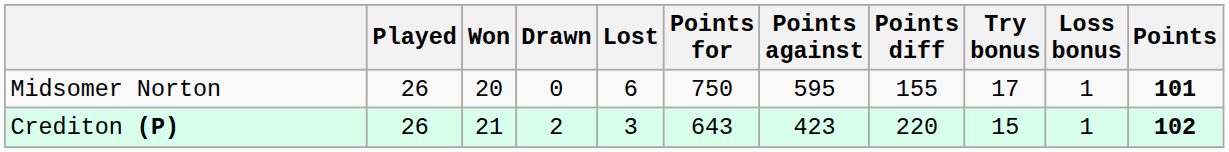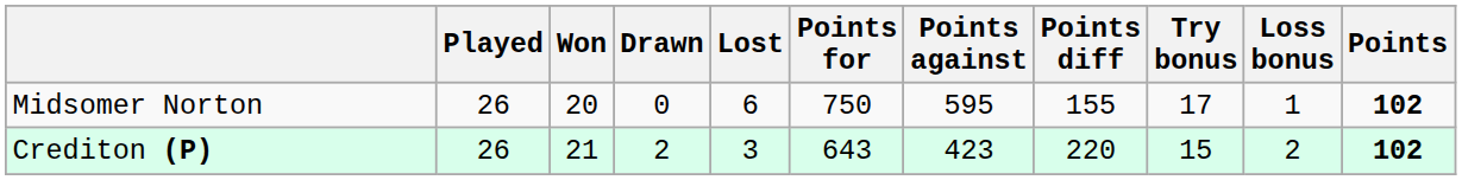 <table class="wikitable" style="text-align:center">
 <tr>
 <th bgcolor="#efefef" width="195"></th>
 <th bgcolor="#efefef" width="20">Played</th>
 <th bgcolor="#efefef" width="20">Won</th>
 <th bgcolor="#efefef" width="20">Drawn</th>
 <th bgcolor="#efefef" width="20">Lost</th>
 <th bgcolor="#efefef" width="20">Points for</th>
 <th bgcolor="#efefef" width="20">Points against</th>
 <th bgcolor="#efefef" width="20">Points diff</th>
 <th bgcolor="#efefef" width="20">Try bonus</th>
 <th bgcolor="#efefef" width="20">Loss bonus</th>
 <th bgcolor="#efefef" width="20">Points</th>
 </tr>
 <tr>
 <td style="text-align:left;">Midsomer Norton</td>
 <td>26</td>
 <td>20</td>
 <td>0</td>
 <td>6</td>
 <td>750</td>
 <td>595</td>
 <td>155</td>
 <td>17</td>
 <td>1</td>
-<td><strong>101</strong></td>
+<td><strong>102</strong></td>
 </tr>
 <tr bgcolor=#d8ffeb align=center>
 <td align=left>Crediton <strong>(P)</strong></td>
 <td>26</td>
 <td>21</td>
 <td>2</td>
 <td>3</td>
 <td>643</td>
 <td>423</td>
 <td>220</td>
 <td>15</td>
-<td>1</td>
+<td>2</td>
 <td><strong>102</strong></td>
 </tr>
 </table>
